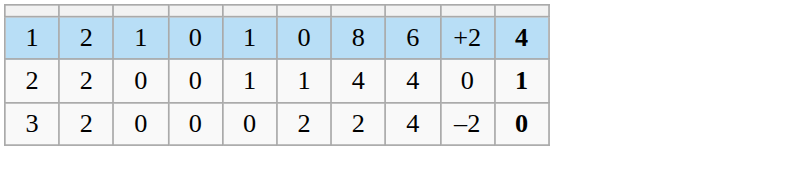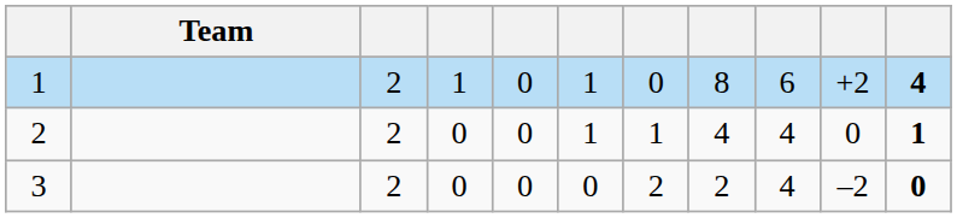 <table class="wikitable" style="text-align: center; font-size: 97%;">
 <tr>
 <th width="25"></th>
+<th width="135">Team</th>
 <th width="25"></th>
 <th width="25"></th>
 <th width="25"></th>
 <th width="25"></th>
 <th width="25"></th>
 <th width="25"></th>
 <th width="25"></th>
 <th width="25"></th>
 <th width="25"></th>
 </tr>
 <tr style="background-color: #b8def6;">
 <td>1</td>
+<td align=left></td>
 <td>2</td>
 <td>1</td>
 <td>0</td>
 <td>1</td>
 <td>0</td>
 <td>8</td>
 <td>6</td>
 <td>+2</td>
 <td><strong>4</strong></td>
 </tr>
 <tr>
 <td>2</td>
+<td align=left></td>
 <td>2</td>
 <td>0</td>
 <td>0</td>
 <td>1</td>
 <td>1</td>
 <td>4</td>
 <td>4</td>
 <td>0</td>
 <td><strong>1</strong></td>
 </tr>
 <tr>
 <td>3</td>
+<td align=left></td>
 <td>2</td>
 <td>0</td>
 <td>0</td>
 <td>0</td>
 <td>2</td>
 <td>2</td>
 <td>4</td>
 <td>–2</td>
 <td><strong>0</strong></td>
 </tr>
 </table>
